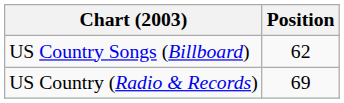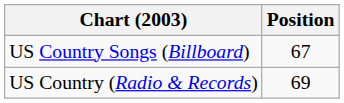 <table class="wikitable">
 <tr>
 <th>Chart (2003)</th>
 <th>Position</th>
 </tr>
 <tr>
 <td>US <a href='#'>Country Songs</a> (<a href='#'><em>Billboard</em></a>)</td>
-<td align="center">62</td>
+<td align="center">67</td>
 </tr>
 <tr>
 <td>US Country (<em><a href='#'>Radio & Records</a></em>)</td>
 <td align="center">69</td>
 </tr>
 </table>
